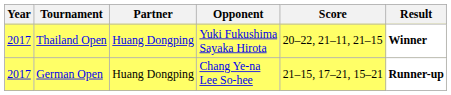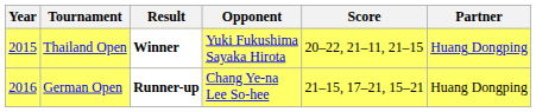 <table class="sortable wikitable" style="font-size: 90%;">
 <tr>
 <th>Year</th>
 <th>Tournament</th>
-<th>Partner</th>
+<th>Result</th>
 <th>Opponent</th>
 <th>Score</th>
-<th>Result</th>
+<th>Partner</th>
 </tr>
 <tr style="background:#FFFF67">
-<td align="center"><a href='#'>2017</a></td>
+<td align="center"><a href='#'>2015</a></td>
 <td align="left"><a href='#'>Thailand Open</a></td>
-<td align="left"> <a href='#'>Huang Dongping</a></td>
+<td style="text-align:left; background:white"> <strong>Winner</strong></td>
 <td align="left"> <a href='#'>Yuki Fukushima</a><br> <a href='#'>Sayaka Hirota</a></td>
 <td align="left">20–22, 21–11, 21–15</td>
-<td style="text-align:left; background:white"> <strong>Winner</strong></td>
+<td align="left"> <a href='#'>Huang Dongping</a></td>
 </tr>
 <tr style="background:#FFFF67">
-<td align="center"><a href='#'>2017</a></td>
+<td align="center"><a href='#'>2016</a></td>
 <td align="left"><a href='#'>German Open</a></td>
-<td align="left"> Huang Dongping</td>
+<td style="text-align:left; background:white"> <strong>Runner-up</strong></td>
 <td align="left"> <a href='#'>Chang Ye-na</a><br> <a href='#'>Lee So-hee</a></td>
 <td align="left">21–15, 17–21, 15–21</td>
-<td style="text-align:left; background:white"> <strong>Runner-up</strong></td>
+<td align="left"> Huang Dongping</td>
 </tr>
 </table>
